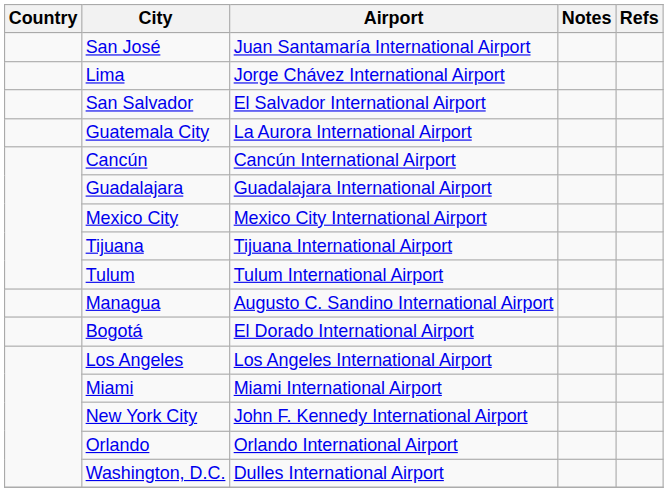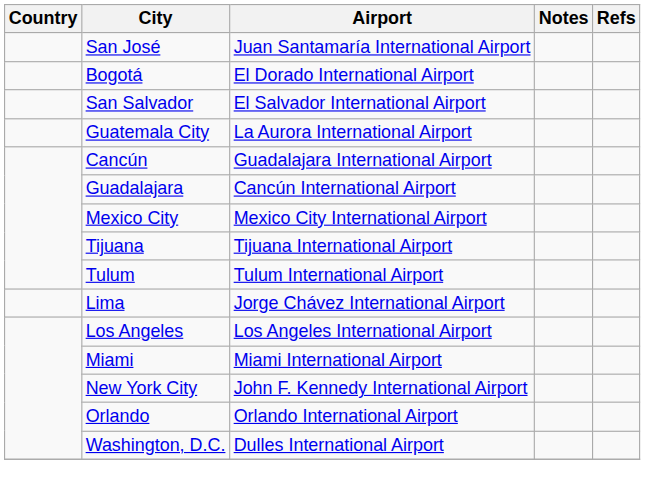 <table class="sortable wikitable">
 <tr>
 <th>Country</th>
 <th>City</th>
 <th>Airport</th>
 <th>Notes</th>
 <th>Refs</th>
 </tr>
 <tr>
 <td></td>
 <td><a href='#'>San José</a></td>
 <td><a href='#'>Juan Santamaría International Airport</a></td>
 <td></td>
 <td align=center></td>
 </tr>
 <tr>
 <td></td>
-<td><a href='#'>Lima</a></td>
-<td><a href='#'>Jorge Chávez International Airport</a></td>
+<td><a href='#'>Bogotá</a></td>
+<td><a href='#'>El Dorado International Airport</a></td>
 <td></td>
 <td align=center></td>
 </tr>
 <tr>
 <td></td>
 <td><a href='#'>San Salvador</a></td>
 <td><a href='#'>El Salvador International Airport</a></td>
 <td align=center></td>
 <td align=center></td>
 </tr>
 <tr>
 <td></td>
 <td><a href='#'>Guatemala City</a></td>
 <td><a href='#'>La Aurora International Airport</a></td>
 <td align=center></td>
 <td align=center></td>
 </tr>
 <tr>
 <td rowspan=5></td>
 <td><a href='#'>Cancún</a></td>
-<td><a href='#'>Cancún International Airport</a></td>
+<td><a href='#'>Guadalajara International Airport</a></td>
 <td align=center></td>
 <td align=center></td>
 </tr>
 <tr>
 <td><a href='#'>Guadalajara</a></td>
-<td><a href='#'>Guadalajara International Airport</a></td>
+<td><a href='#'>Cancún International Airport</a></td>
 <td></td>
 <td align=center></td>
 </tr>
 <tr>
 <td><a href='#'>Mexico City</a></td>
 <td><a href='#'>Mexico City International Airport</a></td>
 <td align=center></td>
 <td align=center></td>
 </tr>
 <tr>
 <td><a href='#'>Tijuana</a></td>
 <td><a href='#'>Tijuana International Airport</a></td>
 <td></td>
 <td align=center></td>
 </tr>
 <tr>
 <td><a href='#'>Tulum</a></td>
 <td><a href='#'>Tulum International Airport</a></td>
 <td></td>
 <td align=center></td>
 </tr>
 <tr>
 <td></td>
-<td><a href='#'>Managua</a></td>
-<td><a href='#'>Augusto C. Sandino International Airport</a></td>
-<td></td>
-<td align=center></td>
-</tr>
-<tr>
-<td></td>
-<td><a href='#'>Bogotá</a></td>
-<td><a href='#'>El Dorado International Airport</a></td>
+<td><a href='#'>Lima</a></td>
+<td><a href='#'>Jorge Chávez International Airport</a></td>
 <td></td>
 <td align=center></td>
 </tr>
 <tr>
 <td rowspan=5></td>
 <td><a href='#'>Los Angeles</a></td>
 <td><a href='#'>Los Angeles International Airport</a></td>
 <td align=center></td>
 <td align=center></td>
 </tr>
 <tr>
 <td><a href='#'>Miami</a></td>
 <td><a href='#'>Miami International Airport</a></td>
 <td></td>
 <td align=center></td>
 </tr>
 <tr>
 <td><a href='#'>New York City</a></td>
 <td><a href='#'>John F. Kennedy International Airport</a></td>
 <td></td>
 <td align=center></td>
 </tr>
 <tr>
 <td><a href='#'>Orlando</a></td>
 <td><a href='#'>Orlando International Airport</a></td>
 <td></td>
 <td align=center></td>
 </tr>
 <tr>
 <td><a href='#'>Washington, D.C.</a></td>
 <td><a href='#'>Dulles International Airport</a></td>
 <td align=center></td>
 <td align=center></td>
 </tr>
 <tr>
 </tr>
 </table>
